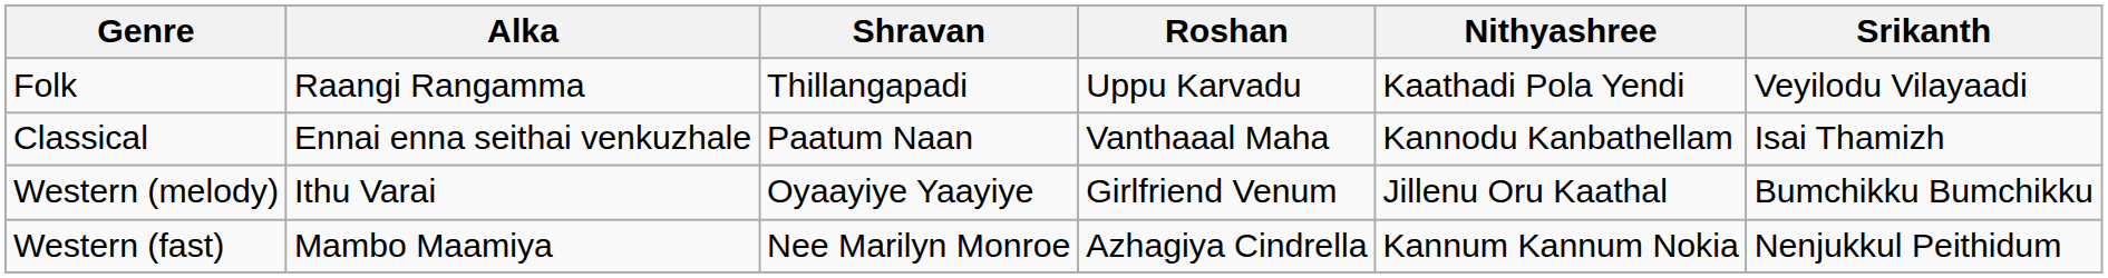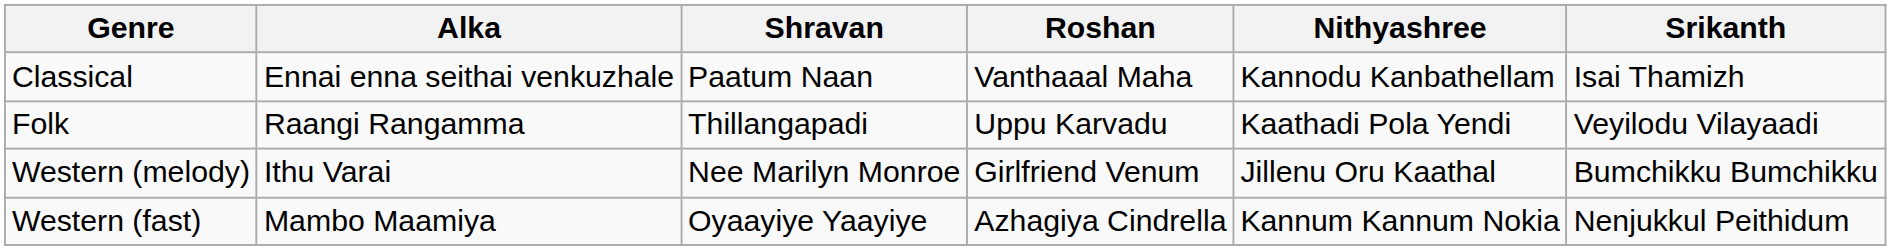 <table class="wikitable">
 <tr>
 <th>Genre</th>
 <th>Alka</th>
 <th>Shravan</th>
 <th>Roshan</th>
 <th>Nithyashree</th>
 <th>Srikanth</th>
 </tr>
 <tr>
+<td>Classical</td>
+<td>Ennai enna seithai venkuzhale</td>
+<td>Paatum Naan</td>
+<td>Vanthaaal Maha</td>
+<td>Kannodu Kanbathellam</td>
+<td>Isai Thamizh</td>
+</tr>
+<tr>
 <td>Folk</td>
 <td>Raangi Rangamma</td>
 <td>Thillangapadi</td>
 <td>Uppu Karvadu</td>
 <td>Kaathadi Pola Yendi</td>
 <td>Veyilodu Vilayaadi</td>
 </tr>
 <tr>
-<td>Classical</td>
-<td>Ennai enna seithai venkuzhale</td>
-<td>Paatum Naan</td>
-<td>Vanthaaal Maha</td>
-<td>Kannodu Kanbathellam</td>
-<td>Isai Thamizh</td>
-</tr>
-<tr>
 <td>Western (melody)</td>
 <td>Ithu Varai</td>
-<td>Oyaayiye Yaayiye</td>
+<td>Nee Marilyn Monroe</td>
 <td>Girlfriend Venum</td>
 <td>Jillenu Oru Kaathal</td>
 <td>Bumchikku Bumchikku</td>
 </tr>
 <tr>
 <td>Western (fast)</td>
 <td>Mambo Maamiya</td>
-<td>Nee Marilyn Monroe</td>
+<td>Oyaayiye Yaayiye</td>
 <td>Azhagiya Cindrella</td>
 <td>Kannum Kannum Nokia</td>
 <td>Nenjukkul Peithidum</td>
 </tr>
 </table>
